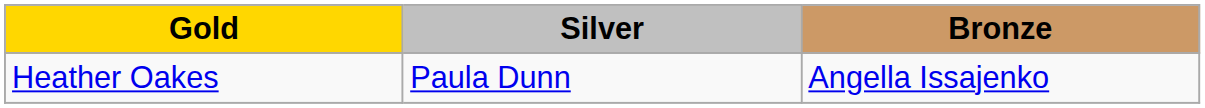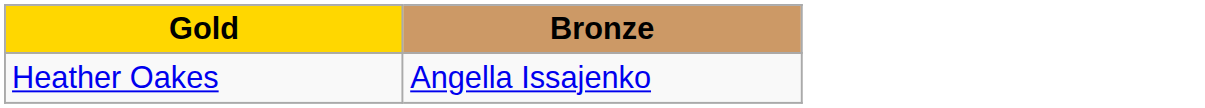 <table class="wikitable" style="text-align:left">
 <tr align="center">
 <td width=200 bgcolor=gold><strong>Gold</strong></td>
-<td width=200 bgcolor=silver><strong>Silver</strong></td>
 <td width=200 bgcolor=CC9966><strong>Bronze</strong></td>
 </tr>
 <tr>
 <td><a href='#'>Heather Oakes</a><br><em></em></td>
-<td><a href='#'>Paula Dunn</a><br><em></em></td>
 <td><a href='#'>Angella Issajenko</a><br><em></em></td>
 </tr>
 </table>
